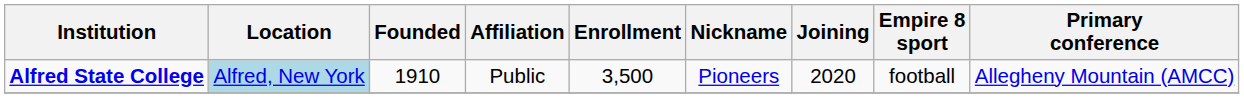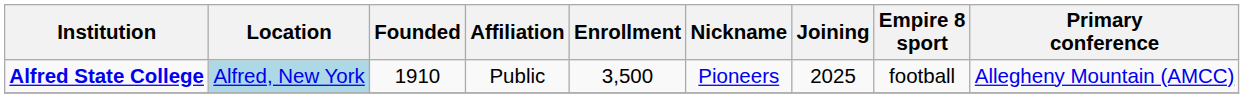 <table class="wikitable sortable" style="text-align:center">
 <tr>
 <th>Institution</th>
 <th>Location</th>
 <th>Founded</th>
 <th>Affiliation</th>
 <th>Enrollment</th>
 <th>Nickname</th>
 <th>Joining</th>
 <th>Empire 8<br>sport</th>
 <th>Primary<br>conference</th>
 </tr>
 <tr>
 <td><strong><a href='#'>Alfred State College</a></strong></td>
 <td style="background: lightblue;"><a href='#'>Alfred, New York</a></td>
 <td>1910</td>
 <td>Public</td>
 <td>3,500</td>
 <td><a href='#'>Pioneers</a></td>
-<td>2020</td>
+<td>2025</td>
 <td>football</td>
 <td><a href='#'>Allegheny Mountain (AMCC)</a></td>
 </tr>
 <tr>
 </tr>
 </table>
